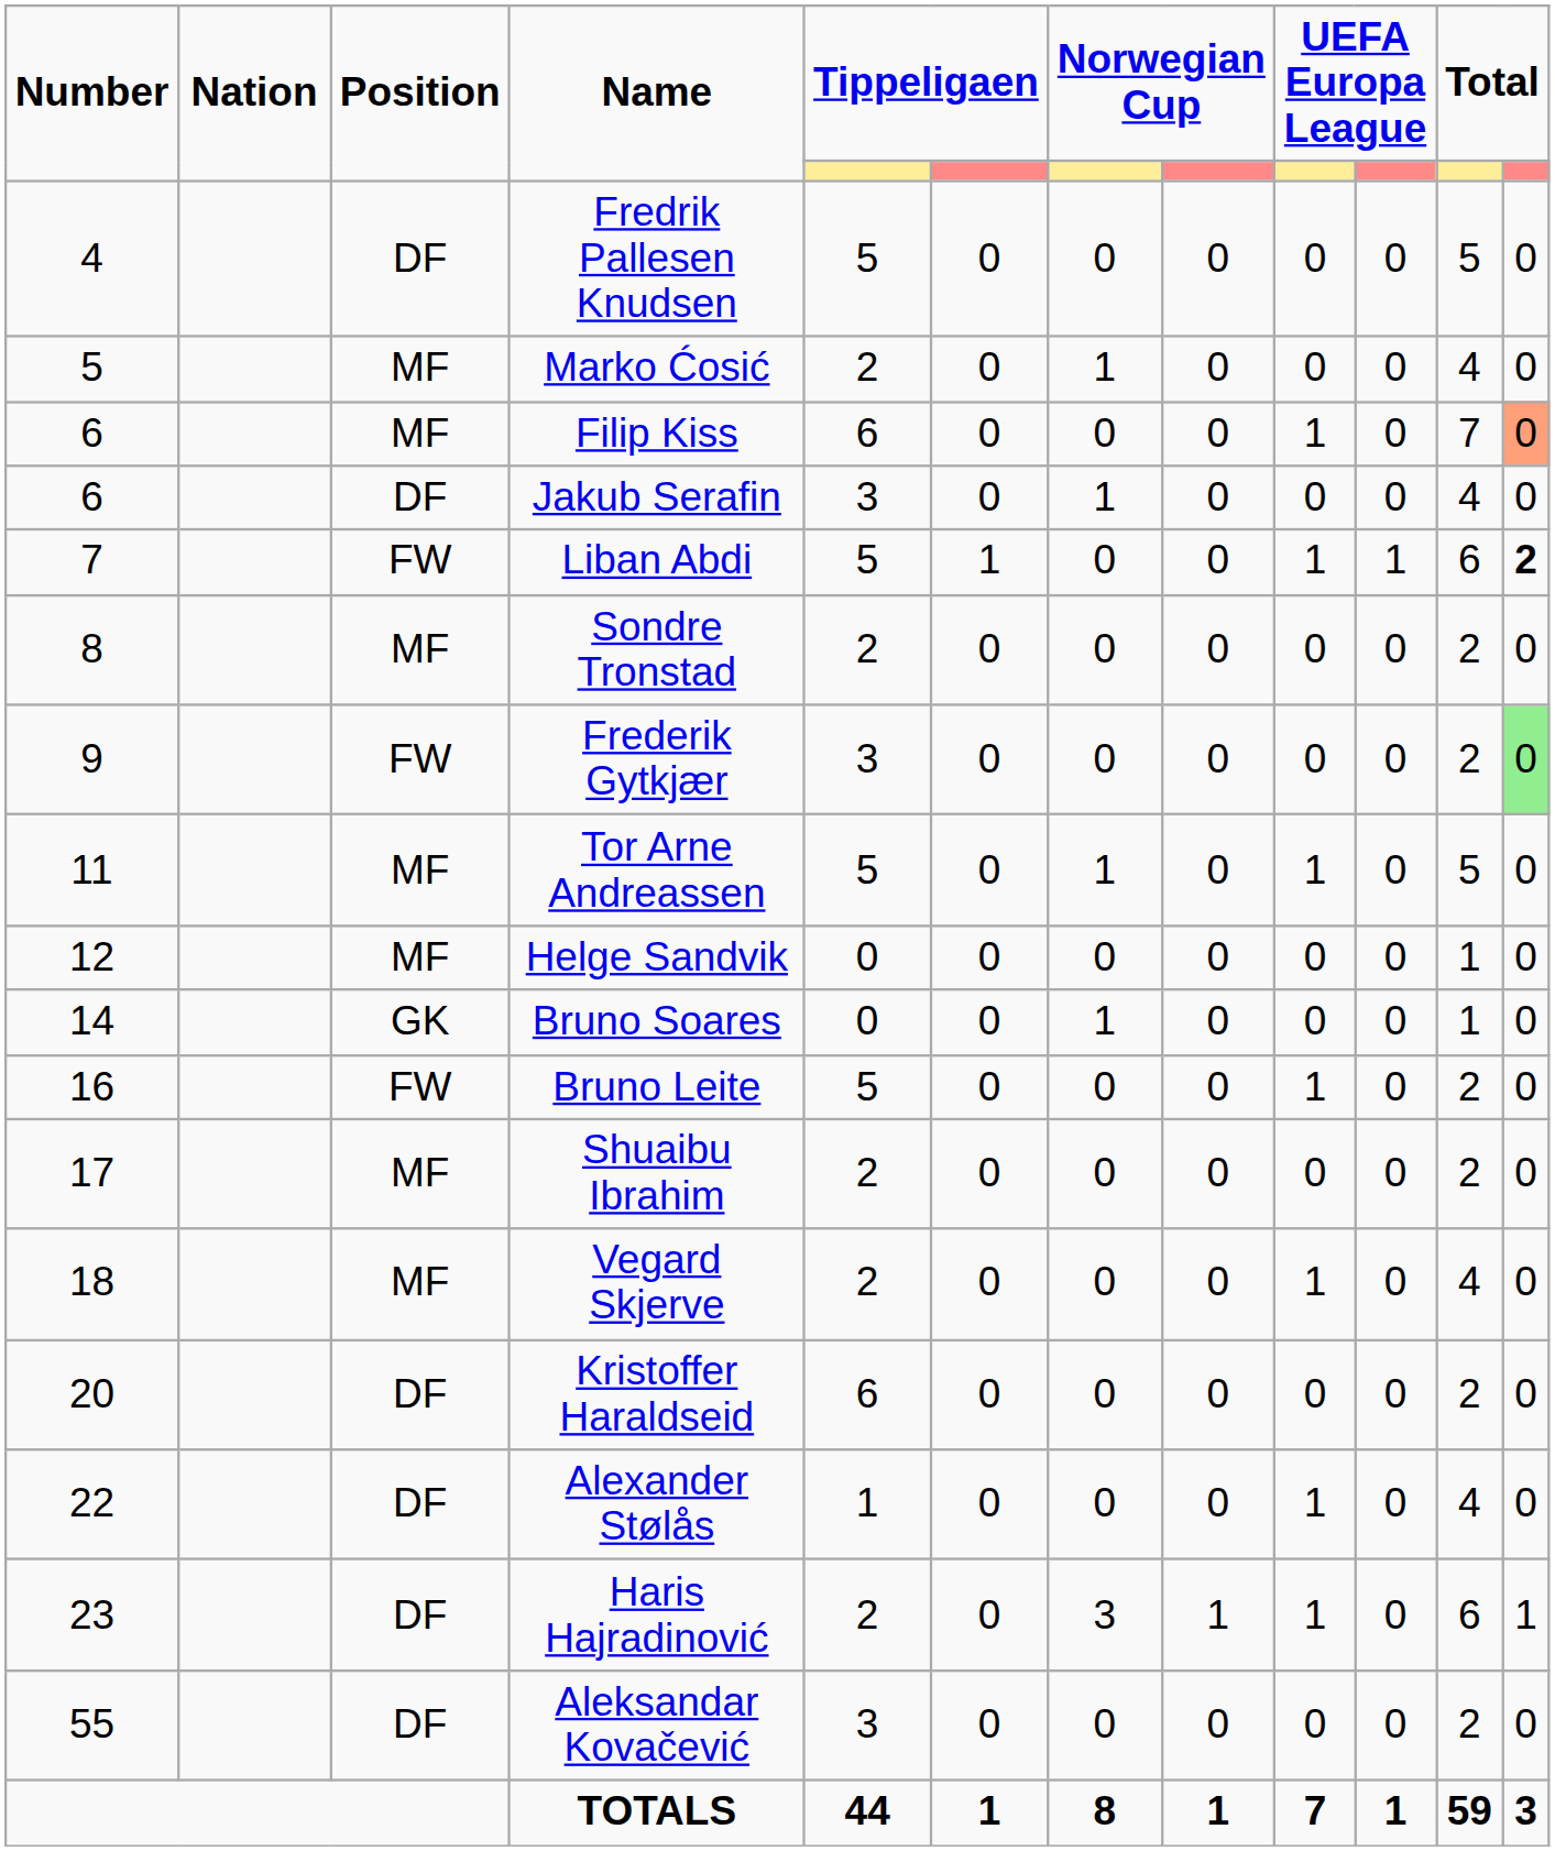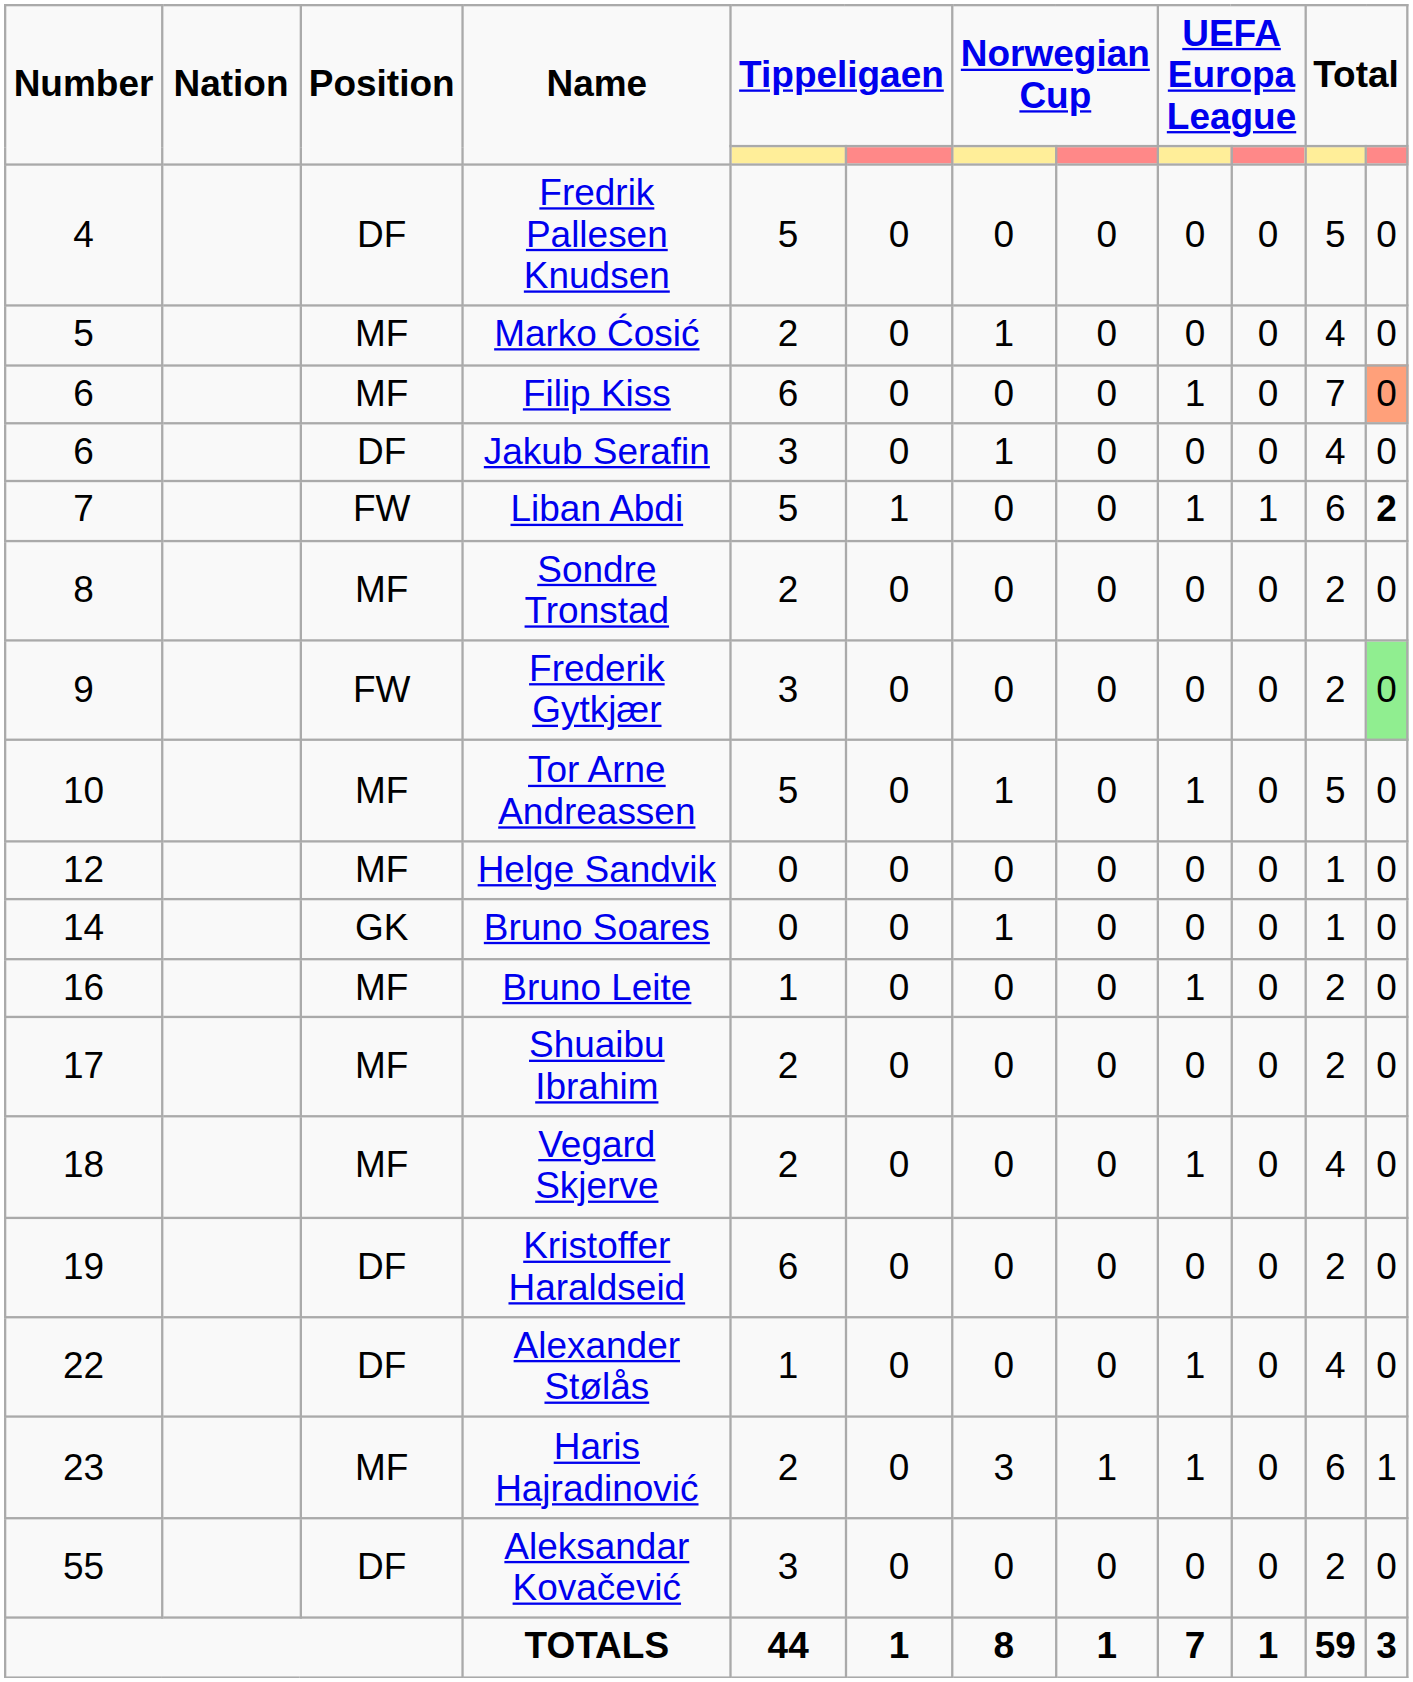 <table class="wikitable" style="font-size: 100%; text-align: center;">
 <tr>
 <td rowspan="2" width="10%" align="center"><strong>Number</strong></td>
 <td rowspan="2" width="10%" align="center"><strong>Nation</strong></td>
 <td rowspan="2" width="10%" align="center"><strong>Position</strong></td>
 <td rowspan="2" width="20%" align="center"><strong>Name</strong></td>
 <td colspan="2" align="center"><strong><a href='#'>Tippeligaen</a></strong></td>
 <td colspan="2" align="center"><strong><a href='#'>Norwegian Cup</a></strong></td>
 <td colspan="2" align="center"><strong><a href='#'>UEFA Europa League</a></strong></td>
 <td colspan="2" align="center"><strong>Total</strong></td>
 </tr>
 <tr>
 <th width=60 style="background: #FFEE99"></th>
 <th width=60 style="background: #FF8888"></th>
 <th width=60 style="background: #FFEE99"></th>
 <th width=60 style="background: #FF8888"></th>
 <th width=60 style="background: #FFEE99"></th>
 <th width=60 style="background: #FF8888"></th>
 <th width=60 style="background: #FFEE99"></th>
 <th width=60 style="background: #FF8888"></th>
 </tr>
 <tr>
 <td>4</td>
 <td></td>
 <td>DF</td>
 <td><a href='#'>Fredrik Pallesen Knudsen</a></td>
 <td>5</td>
 <td>0</td>
 <td>0</td>
 <td>0</td>
 <td>0</td>
 <td>0</td>
 <td>5</td>
 <td>0</td>
 </tr>
 <tr>
 <td>5</td>
 <td></td>
 <td>MF</td>
 <td><a href='#'>Marko Ćosić</a></td>
 <td>2</td>
 <td>0</td>
 <td>1</td>
 <td>0</td>
 <td>0</td>
 <td>0</td>
 <td>4</td>
 <td>0</td>
 </tr>
 <tr>
 <td>6</td>
 <td></td>
 <td>MF</td>
 <td><a href='#'>Filip Kiss</a></td>
 <td>6</td>
 <td>0</td>
 <td>0</td>
 <td>0</td>
 <td>1</td>
 <td>0</td>
 <td>7</td>
 <td style="background: lightsalmon;">0</td>
 </tr>
 <tr>
 <td>6</td>
 <td></td>
 <td>DF</td>
 <td><a href='#'>Jakub Serafin</a></td>
 <td>3</td>
 <td>0</td>
 <td>1</td>
 <td>0</td>
 <td>0</td>
 <td>0</td>
 <td>4</td>
 <td>0</td>
 </tr>
 <tr>
 <td>7</td>
 <td></td>
 <td>FW</td>
 <td><a href='#'>Liban Abdi</a></td>
 <td>5</td>
 <td>1</td>
 <td>0</td>
 <td>0</td>
 <td>1</td>
 <td>1</td>
 <td>6</td>
 <td><strong>2</strong></td>
 </tr>
 <tr>
 <td>8</td>
 <td></td>
 <td>MF</td>
 <td><a href='#'>Sondre Tronstad</a></td>
 <td>2</td>
 <td>0</td>
 <td>0</td>
 <td>0</td>
 <td>0</td>
 <td>0</td>
 <td>2</td>
 <td>0</td>
 </tr>
 <tr>
 <td>9</td>
 <td></td>
 <td>FW</td>
 <td><a href='#'>Frederik Gytkjær</a></td>
 <td>3</td>
 <td>0</td>
 <td>0</td>
 <td>0</td>
 <td>0</td>
 <td>0</td>
 <td>2</td>
 <td style="background: lightgreen;">0</td>
 </tr>
 <tr>
-<td>11</td>
+<td>10</td>
 <td></td>
 <td>MF</td>
 <td><a href='#'>Tor Arne Andreassen</a></td>
 <td>5</td>
 <td>0</td>
 <td>1</td>
 <td>0</td>
 <td>1</td>
 <td>0</td>
 <td>5</td>
 <td>0</td>
 </tr>
 <tr>
 <td>12</td>
 <td></td>
 <td>MF</td>
 <td><a href='#'>Helge Sandvik</a></td>
 <td>0</td>
 <td>0</td>
 <td>0</td>
 <td>0</td>
 <td>0</td>
 <td>0</td>
 <td>1</td>
 <td>0</td>
 </tr>
 <tr>
 <td>14</td>
 <td></td>
 <td>GK</td>
 <td><a href='#'>Bruno Soares</a></td>
 <td>0</td>
 <td>0</td>
 <td>1</td>
 <td>0</td>
 <td>0</td>
 <td>0</td>
 <td>1</td>
 <td>0</td>
 </tr>
 <tr>
 <td>16</td>
 <td></td>
-<td>FW</td>
+<td>MF</td>
 <td><a href='#'>Bruno Leite</a></td>
-<td>5</td>
+<td>1</td>
 <td>0</td>
 <td>0</td>
 <td>0</td>
 <td>1</td>
 <td>0</td>
 <td>2</td>
 <td>0</td>
 </tr>
 <tr>
 <td>17</td>
 <td></td>
 <td>MF</td>
 <td><a href='#'>Shuaibu Ibrahim</a></td>
 <td>2</td>
 <td>0</td>
 <td>0</td>
 <td>0</td>
 <td>0</td>
 <td>0</td>
 <td>2</td>
 <td>0</td>
 </tr>
 <tr>
 <td>18</td>
 <td></td>
 <td>MF</td>
 <td><a href='#'>Vegard Skjerve</a></td>
 <td>2</td>
 <td>0</td>
 <td>0</td>
 <td>0</td>
 <td>1</td>
 <td>0</td>
 <td>4</td>
 <td>0</td>
 </tr>
 <tr>
-<td>20</td>
+<td>19</td>
 <td></td>
 <td>DF</td>
 <td><a href='#'>Kristoffer Haraldseid</a></td>
 <td>6</td>
 <td>0</td>
 <td>0</td>
 <td>0</td>
 <td>0</td>
 <td>0</td>
 <td>2</td>
 <td>0</td>
 </tr>
 <tr>
 <td>22</td>
 <td></td>
 <td>DF</td>
 <td><a href='#'>Alexander Stølås</a></td>
 <td>1</td>
 <td>0</td>
 <td>0</td>
 <td>0</td>
 <td>1</td>
 <td>0</td>
 <td>4</td>
 <td>0</td>
 </tr>
 <tr>
 <td>23</td>
 <td></td>
-<td>DF</td>
+<td>MF</td>
 <td><a href='#'>Haris Hajradinović</a></td>
 <td>2</td>
 <td>0</td>
 <td>3</td>
 <td>1</td>
 <td>1</td>
 <td>0</td>
 <td>6</td>
 <td>1</td>
 </tr>
 <tr>
 <td>55</td>
 <td></td>
 <td>DF</td>
 <td><a href='#'>Aleksandar Kovačević</a></td>
 <td>3</td>
 <td>0</td>
 <td>0</td>
 <td>0</td>
 <td>0</td>
 <td>0</td>
 <td>2</td>
 <td>0</td>
 </tr>
 <tr>
 <td colspan="3"></td>
 <td><strong>TOTALS</strong></td>
 <td><strong>44</strong></td>
 <td><strong>1</strong></td>
 <td><strong>8</strong></td>
 <td><strong>1</strong></td>
 <td><strong>7</strong></td>
 <td><strong>1</strong></td>
 <td><strong>59</strong></td>
 <td><strong>3</strong></td>
 </tr>
 </table>
